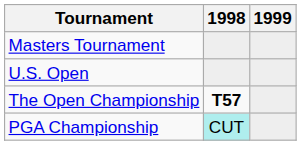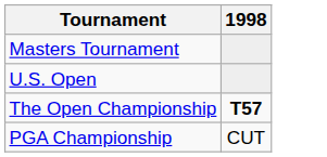 <table class="wikitable" style="font-size:95%;text-align:center;">
 <tr>
 <th>Tournament</th>
 <th>1998</th>
-<th>1999</th>
 </tr>
 <tr>
 <td align=left><a href='#'>Masters Tournament</a></td>
-<td style="background:#eeeeee;"></td>
 <td style="background:#eeeeee;"></td>
 </tr>
 <tr>
 <td align=left><a href='#'>U.S. Open</a></td>
 <td style="background:#eeeeee;"></td>
-<td style="background:#eeeeee;"></td>
 </tr>
 <tr>
 <td align=left><a href='#'>The Open Championship</a></td>
 <td><strong>T57</strong></td>
-<td style="background:#eeeeee;"></td>
 </tr>
 <tr>
 <td align=left><a href='#'>PGA Championship</a></td>
-<td style="background: paleturquoise;">CUT</td>
-<td style="background:#eeeeee;"></td>
+<td>CUT</td>
 </tr>
 </table>
